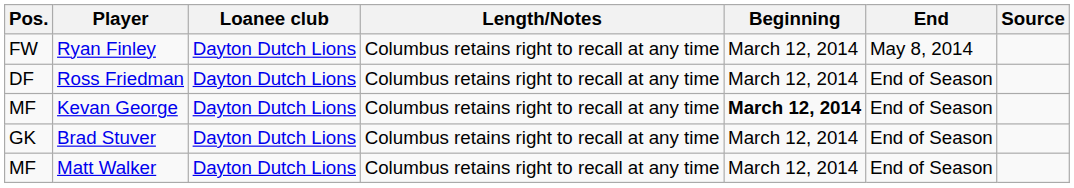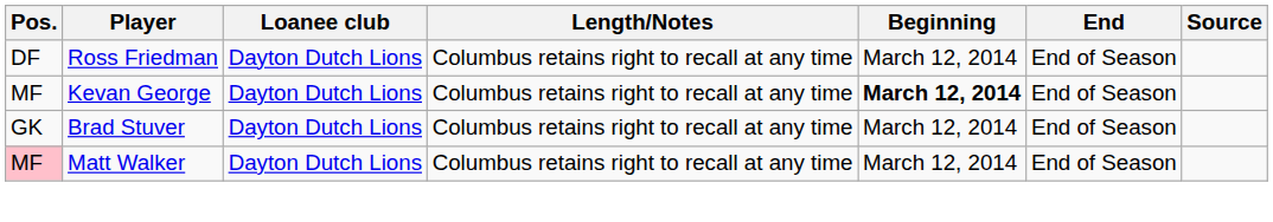 <table class="wikitable sortable" style="text-align: left">
 <tr>
 <th><strong>Pos.</strong></th>
 <th><strong>Player</strong></th>
 <th><strong>Loanee club</strong></th>
 <th><strong>Length/Notes</strong></th>
 <th><strong>Beginning</strong></th>
 <th><strong>End</strong></th>
 <th><strong>Source</strong></th>
-</tr>
-<tr>
-<td>FW</td>
-<td> <a href='#'>Ryan Finley</a></td>
-<td> <a href='#'>Dayton Dutch Lions</a></td>
-<td>Columbus retains right to recall at any time</td>
-<td>March 12, 2014</td>
-<td>May 8, 2014</td>
-<td align=center></td>
 </tr>
 <tr>
 <td>DF</td>
 <td> <a href='#'>Ross Friedman</a></td>
 <td> <a href='#'>Dayton Dutch Lions</a></td>
 <td>Columbus retains right to recall at any time</td>
 <td>March 12, 2014</td>
 <td>End of Season</td>
 <td align=center></td>
 </tr>
 <tr>
 <td>MF</td>
 <td> <a href='#'>Kevan George</a></td>
 <td> <a href='#'>Dayton Dutch Lions</a></td>
 <td>Columbus retains right to recall at any time</td>
 <td><strong>March 12, 2014</strong></td>
 <td>End of Season</td>
 <td align=center></td>
 </tr>
 <tr>
 <td>GK</td>
 <td> <a href='#'>Brad Stuver</a></td>
 <td> <a href='#'>Dayton Dutch Lions</a></td>
 <td>Columbus retains right to recall at any time</td>
 <td>March 12, 2014</td>
 <td>End of Season</td>
 <td align=center></td>
 </tr>
 <tr>
-<td>MF</td>
+<td style="background: pink;">MF</td>
 <td> <a href='#'>Matt Walker</a></td>
 <td> <a href='#'>Dayton Dutch Lions</a></td>
 <td>Columbus retains right to recall at any time</td>
 <td>March 12, 2014</td>
 <td>End of Season</td>
 <td align=center></td>
 </tr>
 </table>
